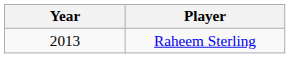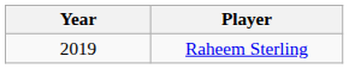 <table class="wikitable">
 <tr>
 <th style="width:120px;">Year</th>
 <th style="width:160px;">Player</th>
 </tr>
 <tr>
-<td style="text-align:center;">2013</td>
+<td style="text-align:center;">2019</td>
 <td style="text-align:center;"> <a href='#'>Raheem Sterling</a></td>
 </tr>
 </table>
